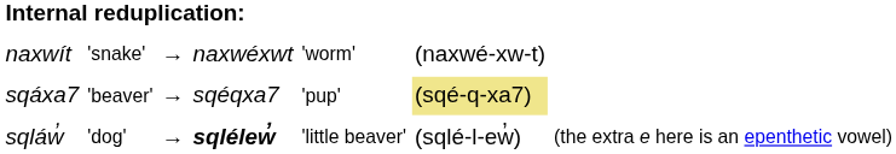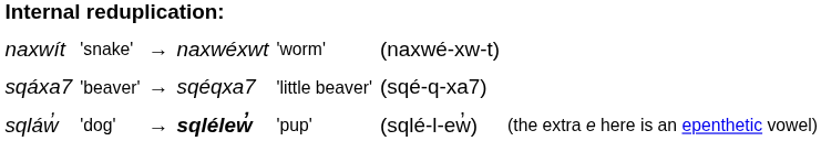 <table style="line-height: 1.4em;" cellpadding="2">
 <tr>
 <td> </td>
 <td> </td>
 <th style="text-align: left;" colspan="4">Internal reduplication:</th>
 </tr>
 <tr>
 <td> </td>
 <td> </td>
 <td><em>naxwít</em></td>
 <td><small>'snake'</small></td>
 <td>→</td>
 <td><em>naxwéxwt</em></td>
 <td><small>'worm'</small></td>
 <td>(naxwé-xw-t)</td>
 </tr>
 <tr>
 <td> </td>
 <td> </td>
 <td><em>sqáxa7</em></td>
 <td><small>'beaver'</small></td>
 <td>→</td>
 <td><em>sqéqxa7</em></td>
-<td><small>'pup'</small></td>
-<td style="background: khaki;">(sqé-q-xa7)</td>
+<td><small>'little beaver'</small></td>
+<td>(sqé-q-xa7)</td>
 </tr>
 <tr>
 <td> </td>
 <td> </td>
 <td><em>sqláw̓</em></td>
 <td><small>'dog'</small></td>
 <td>→</td>
 <td><strong><em>sqlélew̓</em></strong></td>
-<td><small>'little beaver'</small></td>
+<td><small>'pup'</small></td>
 <td>(sqlé-l-ew̓)</td>
 <td><small>(the extra <em>e</em> here is an <a href='#'>epenthetic</a> vowel)</small></td>
 </tr>
 </table>
